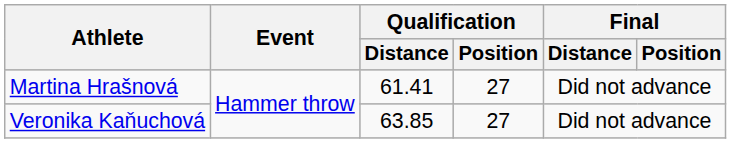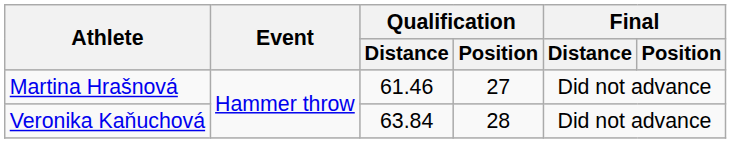 <table class=wikitable style=font-size:90%>
 <tr>
 <th rowspan=2>Athlete</th>
 <th rowspan=2>Event</th>
 <th colspan=2>Qualification</th>
 <th colspan=2>Final</th>
 </tr>
 <tr style=font-size:95%>
 <th>Distance</th>
 <th>Position</th>
 <th>Distance</th>
 <th>Position</th>
 </tr>
 <tr align=center>
 <td align=left><a href='#'>Martina Hrašnová</a></td>
 <td align=left rowspan=2><a href='#'>Hammer throw</a></td>
-<td>61.41</td>
+<td>61.46</td>
 <td>27</td>
 <td colspan=2>Did not advance</td>
 </tr>
 <tr align=center>
 <td align=left><a href='#'>Veronika Kaňuchová</a></td>
-<td>63.85</td>
-<td>27</td>
+<td>63.84</td>
+<td>28</td>
 <td colspan=2>Did not advance</td>
 </tr>
 </table>
